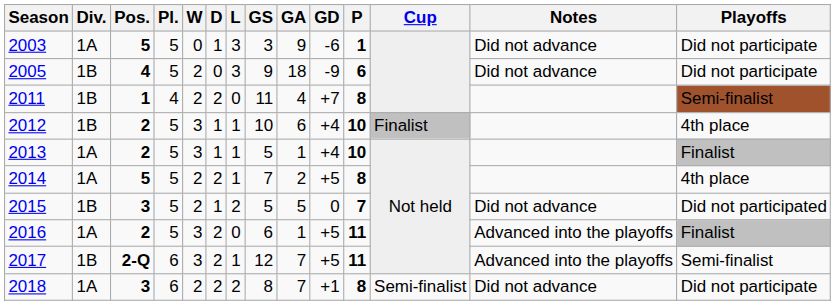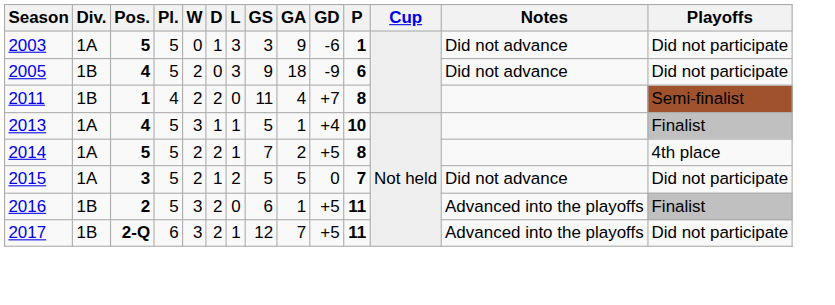 <table class="wikitable">
 <tr style="background:#efefef;">
 <th>Season</th>
 <th>Div.</th>
 <th>Pos.</th>
 <th>Pl.</th>
 <th>W</th>
 <th>D</th>
 <th>L</th>
 <th>GS</th>
 <th>GA</th>
 <th>GD</th>
 <th>P</th>
 <th><a href='#'>Cup</a></th>
 <th>Notes</th>
 <th>Playoffs</th>
 </tr>
 <tr>
 <td><a href='#'>2003</a></td>
 <td>1A</td>
 <td align=right><strong>5</strong></td>
 <td align=right>5</td>
 <td align=right>0</td>
 <td align=right>1</td>
 <td align=right>3</td>
 <td align=right>3</td>
 <td align=right>9</td>
 <td align=right>-6</td>
 <td align=right><strong>1</strong></td>
 <td rowspan="3" bgcolor=#EFEFEF></td>
 <td>Did not advance</td>
 <td>Did not participate</td>
 </tr>
 <tr>
 <td><a href='#'>2005</a></td>
 <td>1B</td>
 <td align=right><strong>4</strong></td>
 <td align=right>5</td>
 <td align=right>2</td>
 <td align=right>0</td>
 <td align=right>3</td>
 <td align=right>9</td>
 <td align=right>18</td>
 <td align=right>-9</td>
 <td align=right><strong>6</strong></td>
 <td>Did not advance</td>
 <td>Did not participate</td>
 </tr>
 <tr>
 <td><a href='#'>2011</a></td>
 <td>1B</td>
 <td align=right><strong>1</strong></td>
 <td align=right>4</td>
 <td align=right>2</td>
 <td align=right>2</td>
 <td align=right>0</td>
 <td align=right>11</td>
 <td align=right>4</td>
 <td align=right>+7</td>
 <td align=right><strong>8</strong></td>
 <td></td>
 <td bgcolor=sienna>Semi-finalist</td>
 </tr>
 <tr>
-<td><a href='#'>2012</a></td>
-<td>1B</td>
-<td align=right><strong>2</strong></td>
-<td align=right>5</td>
-<td align=right>3</td>
-<td align=right>1</td>
-<td align=right>1</td>
-<td align=right>10</td>
-<td align=right>6</td>
-<td align=right>+4</td>
-<td align=right><strong>10</strong></td>
-<td bgcolor=silver>Finalist</td>
-<td></td>
-<td>4th place</td>
-</tr>
-<tr>
 <td><a href='#'>2013</a></td>
 <td>1A</td>
-<td align=right><strong>2</strong></td>
+<td align=right><strong>4</strong></td>
 <td align=right>5</td>
 <td align=right>3</td>
 <td align=right>1</td>
 <td align=right>1</td>
 <td align=right>5</td>
 <td align=right>1</td>
 <td align=right>+4</td>
 <td align=right><strong>10</strong></td>
 <td rowspan=5 align=center bgcolor=#EFEFEF>Not held</td>
 <td></td>
 <td bgcolor=silver>Finalist</td>
 </tr>
 <tr>
 <td><a href='#'>2014</a></td>
 <td>1A</td>
 <td align=right><strong>5</strong></td>
 <td align=right>5</td>
 <td align=right>2</td>
 <td align=right>2</td>
 <td align=right>1</td>
 <td align=right>7</td>
 <td align=right>2</td>
 <td align=right>+5</td>
 <td align=right><strong>8</strong></td>
 <td></td>
 <td>4th place</td>
 </tr>
 <tr>
 <td><a href='#'>2015</a></td>
-<td>1B</td>
+<td>1A</td>
 <td align=right><strong>3</strong></td>
 <td align=right>5</td>
 <td align=right>2</td>
 <td align=right>1</td>
 <td align=right>2</td>
 <td align=right>5</td>
 <td align=right>5</td>
 <td align=right>0</td>
 <td align=right><strong>7</strong></td>
 <td>Did not advance</td>
-<td>Did not participated</td>
+<td>Did not participate</td>
 </tr>
 <tr>
 <td><a href='#'>2016</a></td>
-<td>1A</td>
+<td>1B</td>
 <td align=right><strong>2</strong></td>
 <td align=right>5</td>
 <td align=right>3</td>
 <td align=right>2</td>
 <td align=right>0</td>
 <td align=right>6</td>
 <td align=right>1</td>
 <td align=right>+5</td>
 <td align=right><strong>11</strong></td>
 <td>Advanced into the playoffs</td>
 <td bgcolor=silver>Finalist</td>
 </tr>
 <tr>
 <td><a href='#'>2017</a></td>
 <td>1B</td>
 <td align=right><strong>2-Q</strong></td>
 <td align=right>6</td>
 <td align=right>3</td>
 <td align=right>2</td>
 <td align=right>1</td>
 <td align=right>12</td>
 <td align=right>7</td>
 <td align=right>+5</td>
 <td align=right><strong>11</strong></td>
 <td>Advanced into the playoffs</td>
-<td>Semi-finalist</td>
-</tr>
-<tr>
-<td><a href='#'>2018</a></td>
-<td>1A</td>
-<td align=right><strong>3</strong></td>
-<td align=right>6</td>
-<td align=right>2</td>
-<td align=right>2</td>
-<td align=right>2</td>
-<td align=right>8</td>
-<td align=right>7</td>
-<td align=right>+1</td>
-<td align=right><strong>8</strong></td>
-<td>Semi-finalist</td>
-<td>Did not advance</td>
 <td>Did not participate</td>
 </tr>
 </table>
